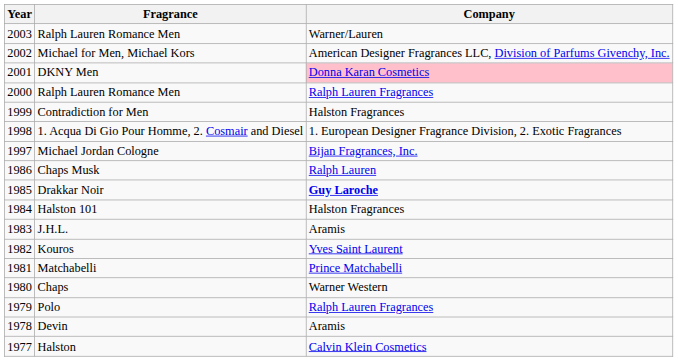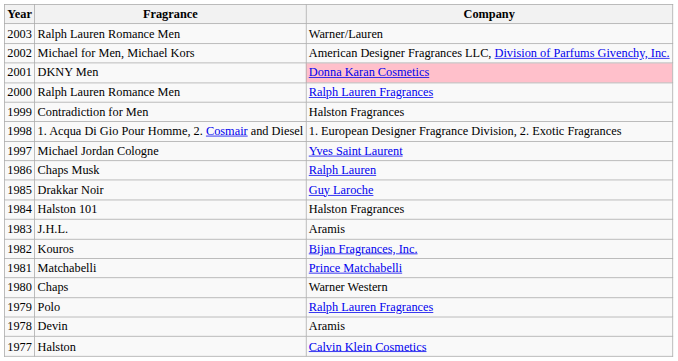 <table class="wikitable sortable">
 <tr>
 <th>Year</th>
 <th>Fragrance</th>
 <th>Company</th>
 </tr>
 <tr>
 <td>2003</td>
 <td>Ralph Lauren Romance Men</td>
 <td>Warner/Lauren</td>
 </tr>
 <tr>
 <td>2002</td>
 <td>Michael for Men, Michael Kors</td>
 <td>American Designer Fragrances LLC, <a href='#'>Division of Parfums Givenchy, Inc.</a></td>
 </tr>
 <tr>
 <td>2001</td>
 <td>DKNY Men</td>
 <td style="background: pink;"><a href='#'>Donna Karan Cosmetics</a></td>
 </tr>
 <tr>
 <td>2000</td>
 <td>Ralph Lauren Romance Men</td>
 <td><a href='#'>Ralph Lauren Fragrances</a></td>
 </tr>
 <tr>
 <td>1999</td>
 <td>Contradiction for Men</td>
 <td>Halston Fragrances</td>
 </tr>
 <tr>
 <td>1998</td>
 <td>1. Acqua Di Gio Pour Homme, 2. <a href='#'>Cosmair</a> and Diesel</td>
 <td>1. European Designer Fragrance Division, 2. Exotic Fragrances</td>
 </tr>
 <tr>
 <td>1997</td>
 <td>Michael Jordan Cologne</td>
-<td><a href='#'>Bijan Fragrances, Inc.</a></td>
+<td><a href='#'>Yves Saint Laurent</a></td>
 </tr>
 <tr>
 <td>1986</td>
 <td>Chaps Musk</td>
 <td><a href='#'>Ralph Lauren</a></td>
 </tr>
 <tr>
 <td>1985</td>
 <td>Drakkar Noir</td>
-<td><strong><a href='#'>Guy Laroche</a></strong></td>
+<td><a href='#'>Guy Laroche</a></td>
 </tr>
 <tr>
 <td>1984</td>
 <td>Halston 101</td>
 <td>Halston Fragrances</td>
 </tr>
 <tr>
 <td>1983</td>
 <td>J.H.L.</td>
 <td>Aramis</td>
 </tr>
 <tr>
 <td>1982</td>
 <td>Kouros</td>
-<td><a href='#'>Yves Saint Laurent</a></td>
+<td><a href='#'>Bijan Fragrances, Inc.</a></td>
 </tr>
 <tr>
 <td>1981</td>
 <td>Matchabelli</td>
 <td><a href='#'>Prince Matchabelli</a></td>
 </tr>
 <tr>
 <td>1980</td>
 <td>Chaps</td>
 <td>Warner Western</td>
 </tr>
 <tr>
 <td>1979</td>
 <td>Polo</td>
 <td><a href='#'>Ralph Lauren Fragrances</a></td>
 </tr>
 <tr>
 <td>1978</td>
 <td>Devin</td>
 <td>Aramis</td>
 </tr>
 <tr>
 <td>1977</td>
 <td>Halston</td>
 <td><a href='#'>Calvin Klein Cosmetics</a></td>
 </tr>
 </table>
